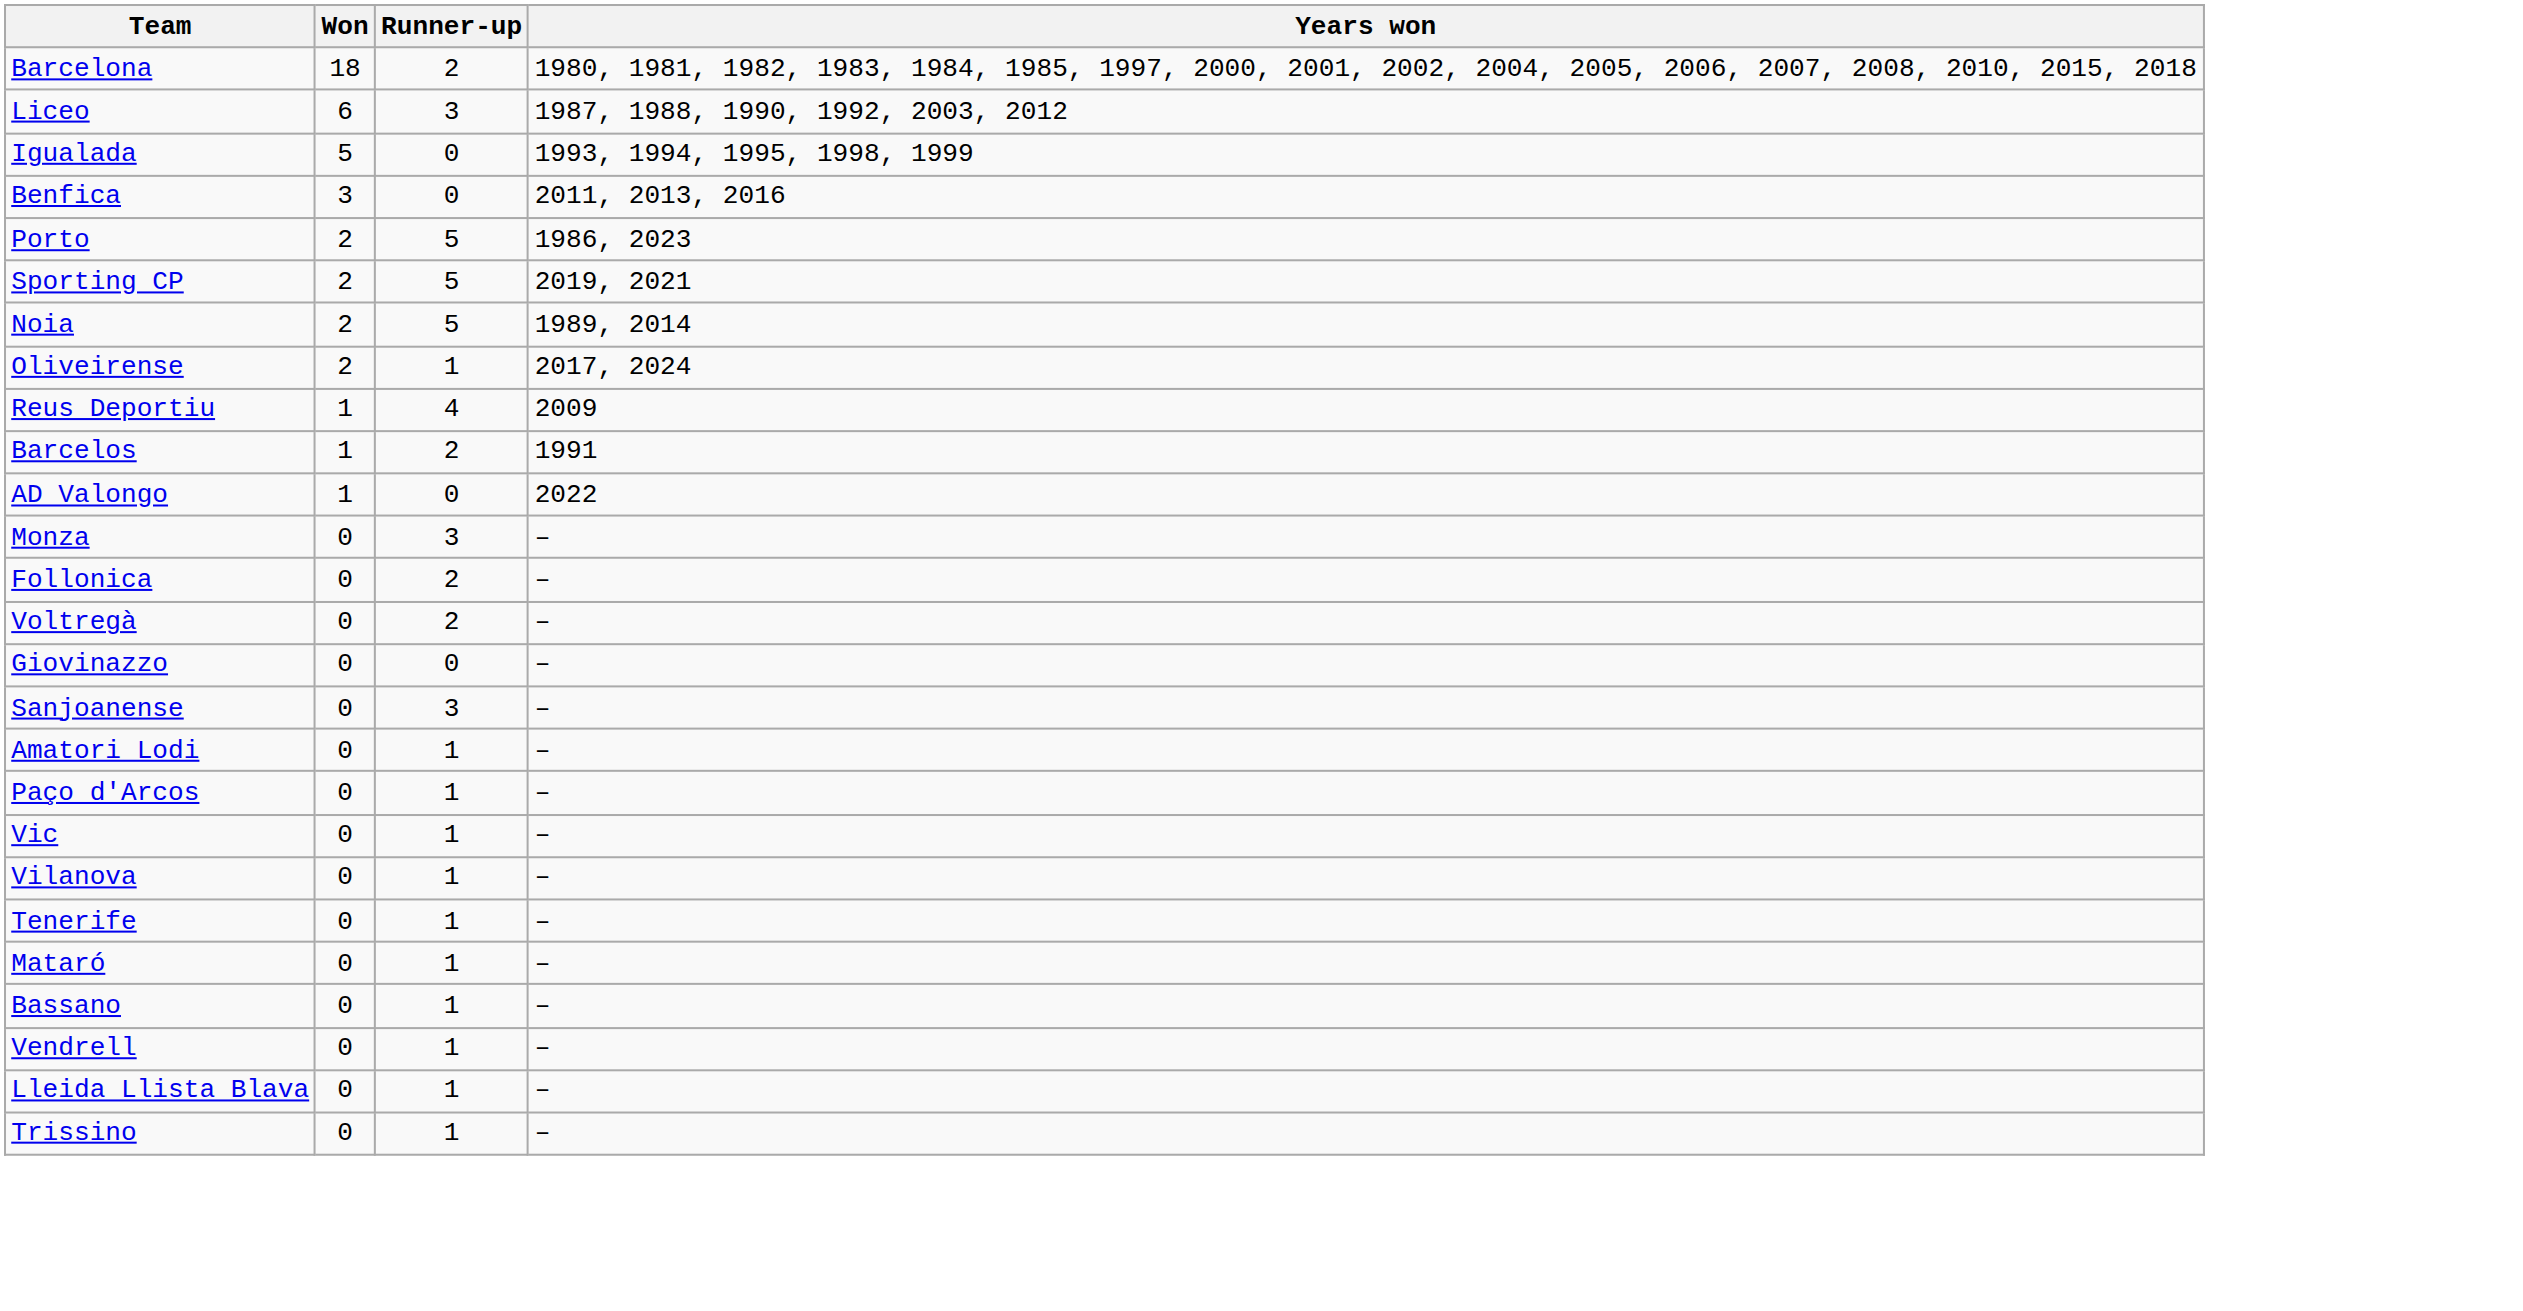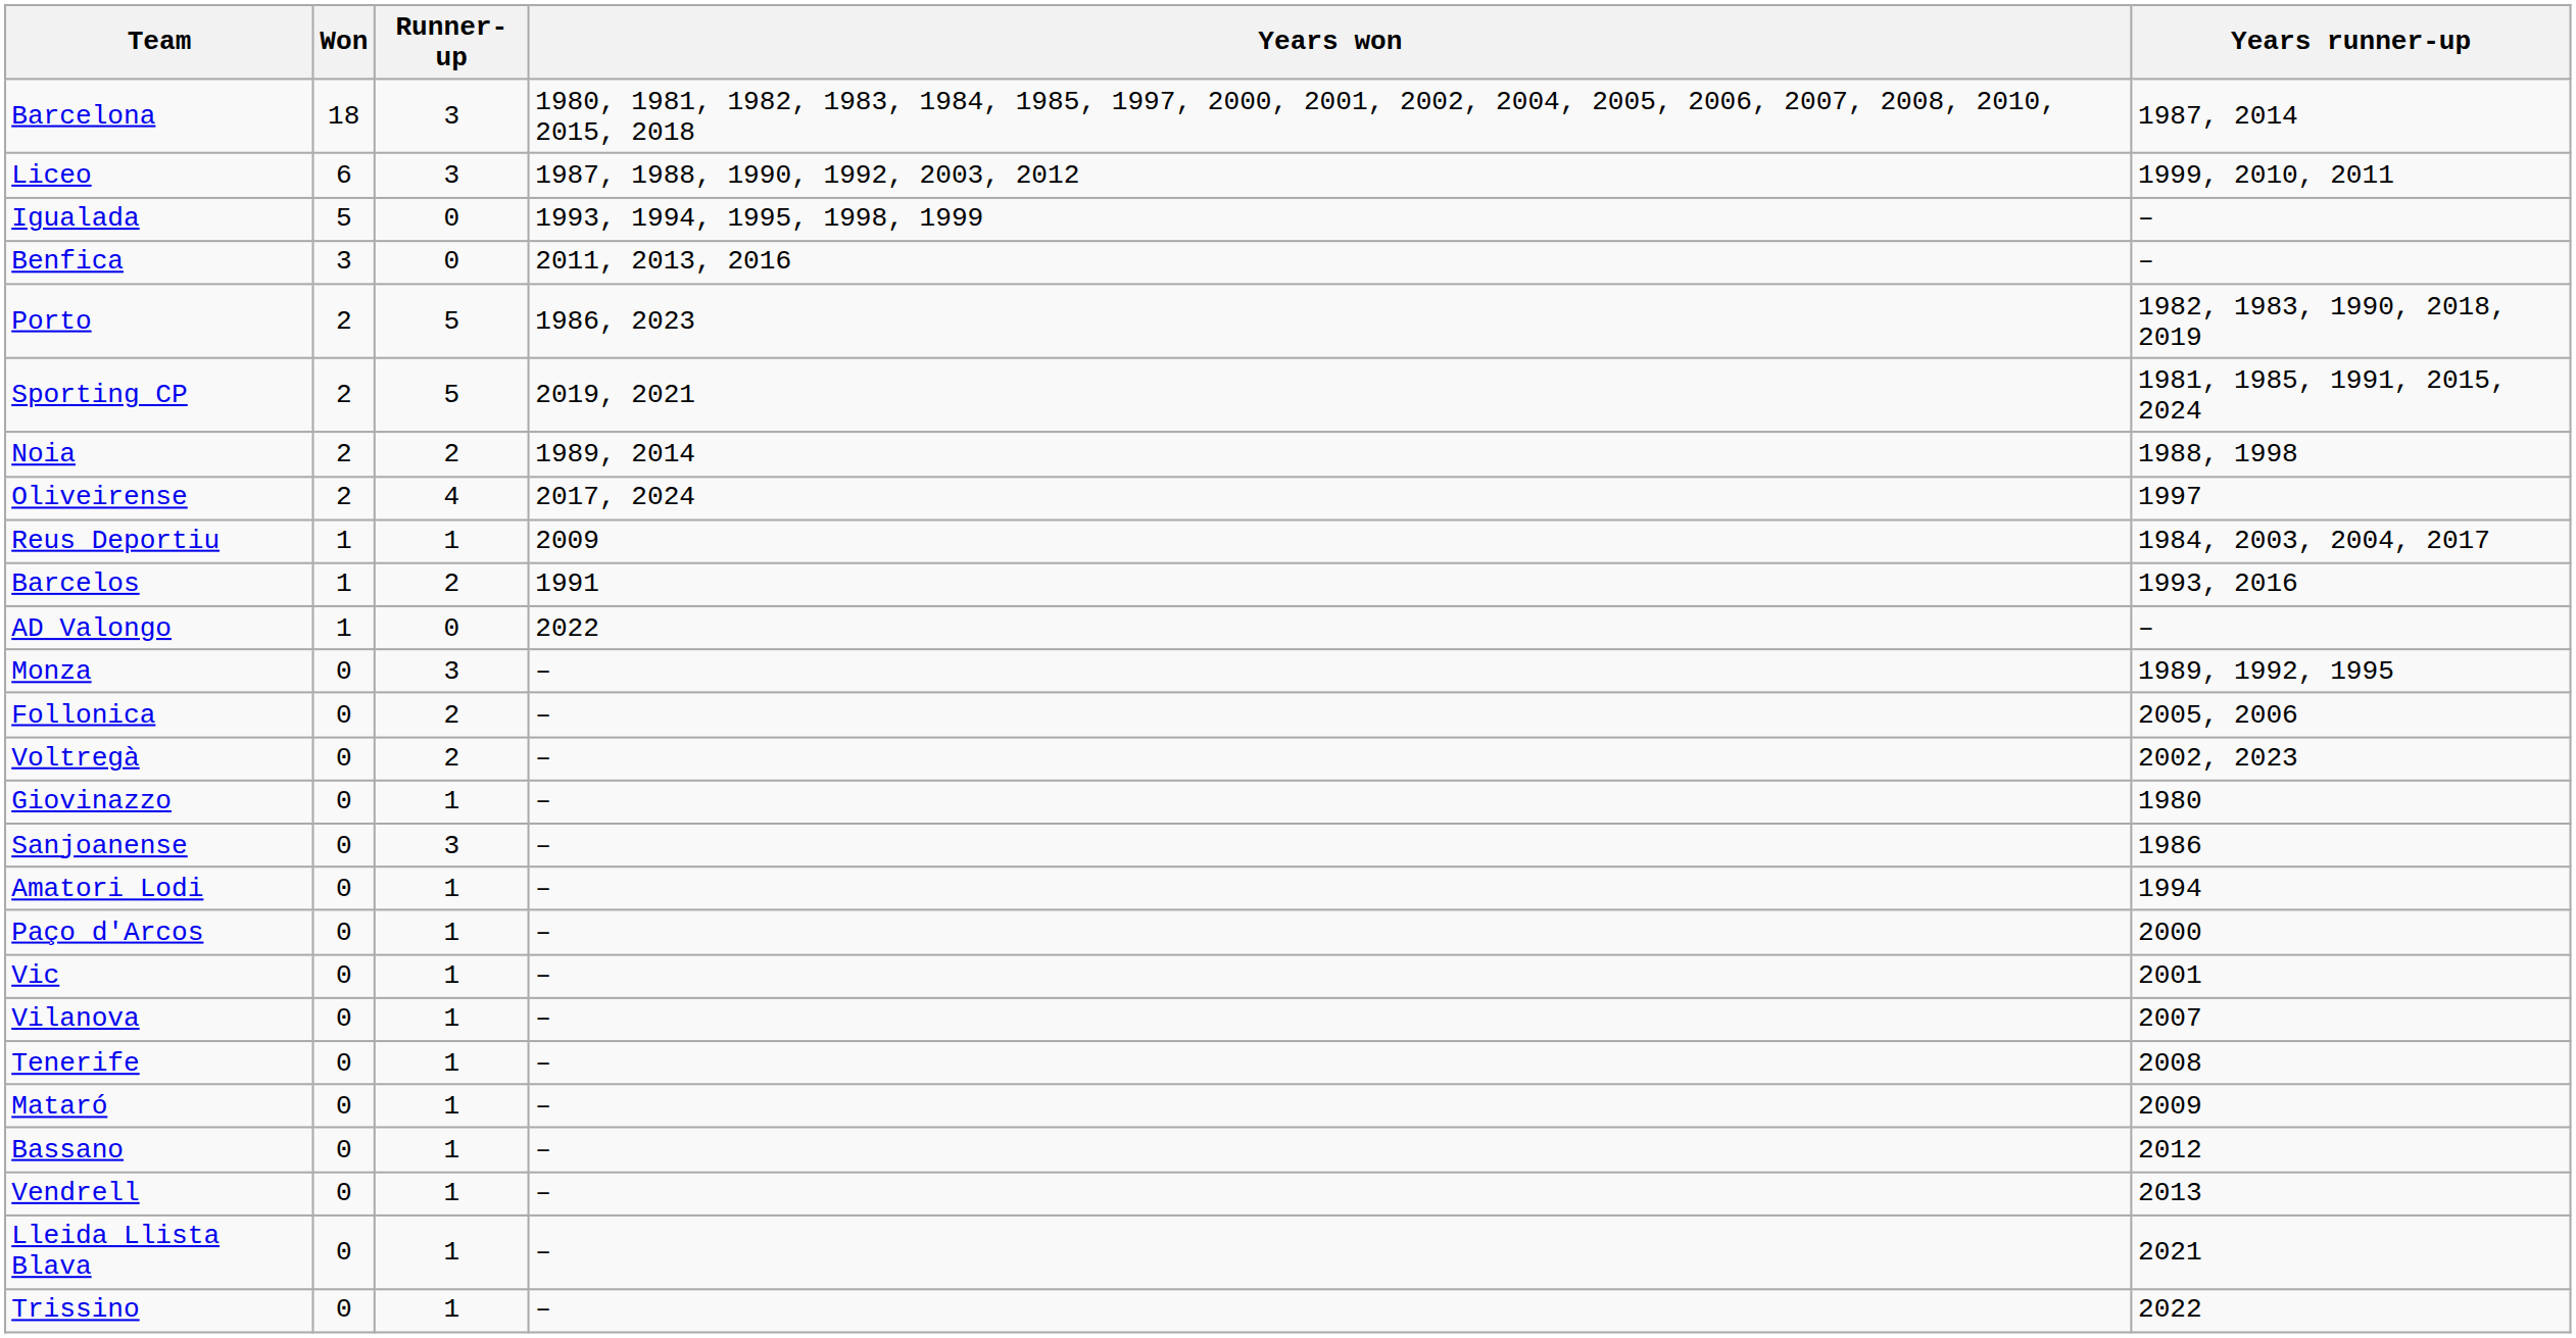 <table class="wikitable sortable">
 <tr>
 <th>Team</th>
 <th>Won</th>
 <th>Runner-up</th>
 <th>Years won</th>
+<th>Years runner-up</th>
 </tr>
 <tr>
 <td> <a href='#'>Barcelona</a></td>
 <td align=center>18</td>
-<td align=center>2</td>
+<td align=center>3</td>
 <td>1980, 1981, 1982, 1983, 1984, 1985, 1997, 2000, 2001, 2002, 2004, 2005, 2006, 2007, 2008, 2010, 2015, 2018</td>
+<td>1987, 2014</td>
 </tr>
 <tr>
 <td> <a href='#'>Liceo</a></td>
 <td align=center>6</td>
 <td align=center>3</td>
 <td>1987, 1988, 1990, 1992, 2003, 2012</td>
+<td>1999, 2010, 2011</td>
 </tr>
 <tr>
 <td> <a href='#'>Igualada</a></td>
 <td align=center>5</td>
 <td align=center>0</td>
 <td>1993, 1994, 1995, 1998, 1999</td>
+<td>–</td>
 </tr>
 <tr>
 <td> <a href='#'>Benfica</a></td>
 <td align=center>3</td>
 <td align=center>0</td>
 <td>2011, 2013, 2016</td>
+<td>–</td>
 </tr>
 <tr>
 <td> <a href='#'>Porto</a></td>
 <td align=center>2</td>
 <td align=center>5</td>
 <td>1986, 2023</td>
+<td>1982, 1983, 1990, 2018, 2019</td>
 </tr>
 <tr>
 <td> <a href='#'>Sporting CP</a></td>
 <td align=center>2</td>
 <td align=center>5</td>
 <td>2019, 2021</td>
+<td>1981, 1985, 1991, 2015, 2024</td>
 </tr>
 <tr>
 <td> <a href='#'>Noia</a></td>
 <td align=center>2</td>
-<td align=center>5</td>
+<td align=center>2</td>
 <td>1989, 2014</td>
+<td>1988, 1998</td>
 </tr>
 <tr>
 <td> <a href='#'>Oliveirense</a></td>
 <td align=center>2</td>
-<td align=center>1</td>
+<td align=center>4</td>
 <td>2017, 2024</td>
+<td>1997</td>
 </tr>
 <tr>
 <td> <a href='#'>Reus Deportiu</a></td>
 <td align=center>1</td>
-<td align=center>4</td>
+<td align=center>1</td>
 <td>2009</td>
+<td>1984, 2003, 2004, 2017</td>
 </tr>
 <tr>
 <td> <a href='#'>Barcelos</a></td>
 <td align=center>1</td>
 <td align=center>2</td>
 <td>1991</td>
+<td>1993, 2016</td>
 </tr>
 <tr>
 <td> <a href='#'>AD Valongo</a></td>
 <td align=center>1</td>
 <td align=center>0</td>
 <td>2022</td>
+<td>–</td>
 </tr>
 <tr>
 <td> <a href='#'>Monza</a></td>
 <td align=center>0</td>
 <td align=center>3</td>
 <td>–</td>
+<td>1989, 1992, 1995</td>
 </tr>
 <tr>
 <td> <a href='#'>Follonica</a></td>
 <td align=center>0</td>
 <td align=center>2</td>
 <td>–</td>
+<td>2005, 2006</td>
 </tr>
 <tr>
 <td> <a href='#'>Voltregà</a></td>
 <td align=center>0</td>
 <td align=center>2</td>
 <td>–</td>
+<td>2002, 2023</td>
 </tr>
 <tr>
 <td> <a href='#'>Giovinazzo</a></td>
 <td align=center>0</td>
-<td align=center>0</td>
+<td align=center>1</td>
 <td>–</td>
+<td>1980</td>
 </tr>
 <tr>
 <td> <a href='#'>Sanjoanense</a></td>
 <td align=center>0</td>
 <td align=center>3</td>
 <td>–</td>
+<td>1986</td>
 </tr>
 <tr>
 <td> <a href='#'>Amatori Lodi</a></td>
 <td align=center>0</td>
 <td align=center>1</td>
 <td>–</td>
+<td>1994</td>
 </tr>
 <tr>
 <td> <a href='#'>Paço d'Arcos</a></td>
 <td align=center>0</td>
 <td align=center>1</td>
 <td>–</td>
+<td>2000</td>
 </tr>
 <tr>
 <td> <a href='#'>Vic</a></td>
 <td align=center>0</td>
 <td align=center>1</td>
 <td>–</td>
+<td>2001</td>
 </tr>
 <tr>
 <td> <a href='#'>Vilanova</a></td>
 <td align=center>0</td>
 <td align=center>1</td>
 <td>–</td>
+<td>2007</td>
 </tr>
 <tr>
 <td> <a href='#'>Tenerife</a></td>
 <td align=center>0</td>
 <td align=center>1</td>
 <td>–</td>
+<td>2008</td>
 </tr>
 <tr>
 <td> <a href='#'>Mataró</a></td>
 <td align=center>0</td>
 <td align=center>1</td>
 <td>–</td>
+<td>2009</td>
 </tr>
 <tr>
 <td> <a href='#'>Bassano</a></td>
 <td align=center>0</td>
 <td align=center>1</td>
 <td>–</td>
+<td>2012</td>
 </tr>
 <tr>
 <td> <a href='#'>Vendrell</a></td>
 <td align=center>0</td>
 <td align=center>1</td>
 <td>–</td>
+<td>2013</td>
 </tr>
 <tr>
 <td> <a href='#'>Lleida Llista Blava</a></td>
 <td align=center>0</td>
 <td align=center>1</td>
 <td>–</td>
+<td>2021</td>
 </tr>
 <tr>
 <td> <a href='#'>Trissino</a></td>
 <td align=center>0</td>
 <td align=center>1</td>
 <td>–</td>
+<td>2022</td>
 </tr>
 </table>
